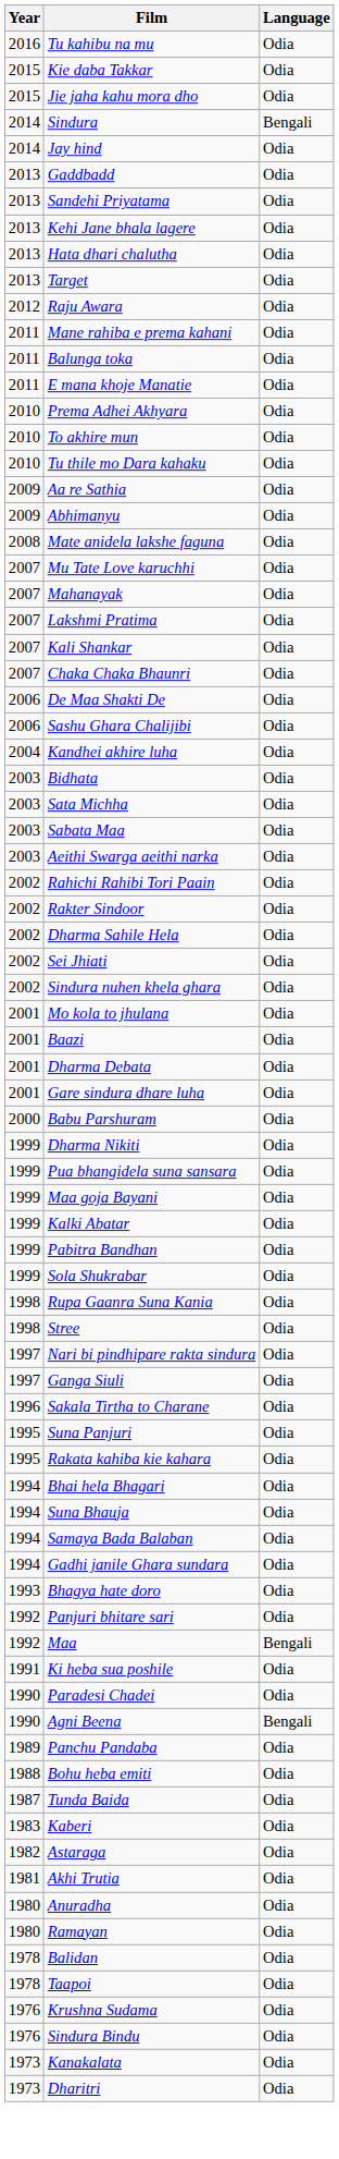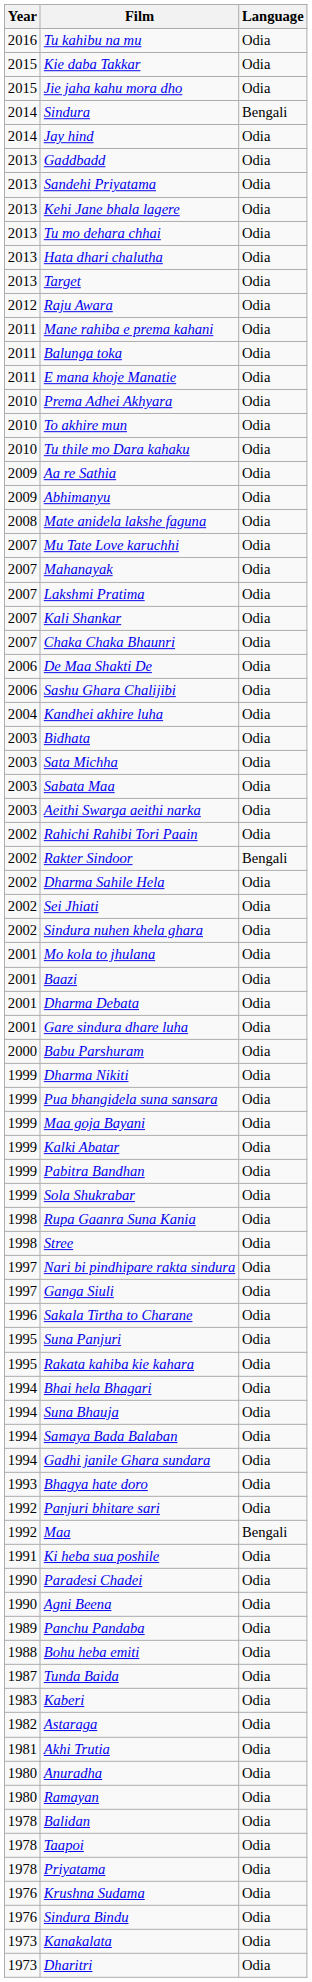 <table class="wikitable" style="font-size:95%;">
 <tr>
 <th>Year</th>
 <th>Film</th>
 <th>Language</th>
 </tr>
 <tr>
 <td>2016</td>
 <td><em><a href='#'>Tu kahibu na mu </a></em></td>
 <td>Odia</td>
 </tr>
 <tr>
 <td>2015</td>
 <td><em><a href='#'>Kie daba Takkar</a></em></td>
 <td>Odia</td>
 </tr>
 <tr>
 <td>2015</td>
 <td><em><a href='#'>Jie jaha kahu mora dho</a></em></td>
 <td>Odia</td>
 </tr>
 <tr>
 <td>2014</td>
 <td><em><a href='#'>Sindura</a></em></td>
 <td>Bengali</td>
 </tr>
 <tr>
 <td>2014</td>
 <td><em><a href='#'>Jay hind</a></em></td>
 <td>Odia</td>
 </tr>
 <tr>
 <td>2013</td>
 <td><em><a href='#'>Gaddbadd</a></em></td>
 <td>Odia</td>
 </tr>
 <tr>
 <td>2013</td>
 <td><em><a href='#'>Sandehi Priyatama</a></em></td>
 <td>Odia</td>
 </tr>
 <tr>
 <td>2013</td>
 <td><em><a href='#'>Kehi Jane bhala lagere</a></em></td>
+<td>Odia</td>
+</tr>
+<tr>
+<td>2013</td>
+<td><em><a href='#'>Tu mo dehara chhai </a></em></td>
 <td>Odia</td>
 </tr>
 <tr>
 <td>2013</td>
 <td><em><a href='#'>Hata dhari chalutha</a></em></td>
 <td>Odia</td>
 </tr>
 <tr>
 <td>2013</td>
 <td><em><a href='#'>Target</a></em></td>
 <td>Odia</td>
 </tr>
 <tr>
 <td>2012</td>
 <td><em><a href='#'>Raju Awara</a></em></td>
 <td>Odia</td>
 </tr>
 <tr>
 <td>2011</td>
 <td><em><a href='#'>Mane rahiba e prema kahani</a></em></td>
 <td>Odia</td>
 </tr>
 <tr>
 <td>2011</td>
 <td><em><a href='#'>Balunga toka</a></em></td>
 <td>Odia</td>
 </tr>
 <tr>
 <td>2011</td>
 <td><em><a href='#'>E mana khoje Manatie</a></em></td>
 <td>Odia</td>
 </tr>
 <tr>
 <td>2010</td>
 <td><em><a href='#'>Prema Adhei Akhyara</a></em></td>
 <td>Odia</td>
 </tr>
 <tr>
 <td>2010</td>
 <td><em><a href='#'>To akhire mun</a></em></td>
 <td>Odia</td>
 </tr>
 <tr>
 <td>2010</td>
 <td><em><a href='#'>Tu thile mo Dara kahaku</a></em></td>
 <td>Odia</td>
 </tr>
 <tr>
 <td>2009</td>
 <td><em><a href='#'>Aa re Sathia</a></em></td>
 <td>Odia</td>
 </tr>
 <tr>
 <td>2009</td>
 <td><em><a href='#'>Abhimanyu</a></em></td>
 <td>Odia</td>
 </tr>
 <tr>
 <td>2008</td>
 <td><em><a href='#'>Mate anidela lakshe faguna</a></em></td>
 <td>Odia</td>
 </tr>
 <tr>
 <td>2007</td>
 <td><em><a href='#'>Mu Tate Love karuchhi</a></em></td>
 <td>Odia</td>
 </tr>
 <tr>
 <td>2007</td>
 <td><em><a href='#'>Mahanayak</a></em></td>
 <td>Odia</td>
 </tr>
 <tr>
 <td>2007</td>
 <td><em><a href='#'>Lakshmi Pratima</a></em></td>
 <td>Odia</td>
 </tr>
 <tr>
 <td>2007</td>
 <td><em><a href='#'>Kali Shankar</a></em></td>
 <td>Odia</td>
 </tr>
 <tr>
 <td>2007</td>
 <td><em><a href='#'>Chaka Chaka Bhaunri</a></em></td>
 <td>Odia</td>
 </tr>
 <tr>
 <td>2006</td>
 <td><em><a href='#'>De Maa Shakti De</a></em></td>
 <td>Odia</td>
 </tr>
 <tr>
 <td>2006</td>
 <td><em><a href='#'>Sashu Ghara Chalijibi</a></em></td>
 <td>Odia</td>
 </tr>
 <tr>
 <td>2004</td>
 <td><em><a href='#'>Kandhei akhire luha</a></em></td>
 <td>Odia</td>
 </tr>
 <tr>
 <td>2003</td>
 <td><em><a href='#'>Bidhata</a></em></td>
 <td>Odia</td>
 </tr>
 <tr>
 <td>2003</td>
 <td><em><a href='#'>Sata Michha</a></em></td>
 <td>Odia</td>
 </tr>
 <tr>
 <td>2003</td>
 <td><em><a href='#'>Sabata Maa</a></em></td>
 <td>Odia</td>
 </tr>
 <tr>
 <td>2003</td>
 <td><em><a href='#'>Aeithi Swarga aeithi narka</a></em></td>
 <td>Odia</td>
 </tr>
 <tr>
 <td>2002</td>
 <td><em><a href='#'>Rahichi Rahibi Tori Paain</a></em></td>
 <td>Odia</td>
 </tr>
 <tr>
 <td>2002</td>
 <td><em><a href='#'>Rakter Sindoor</a></em></td>
-<td>Odia</td>
+<td>Bengali</td>
 </tr>
 <tr>
 <td>2002</td>
 <td><em><a href='#'>Dharma Sahile Hela</a></em></td>
 <td>Odia</td>
 </tr>
 <tr>
 <td>2002</td>
 <td><em><a href='#'>Sei Jhiati</a></em></td>
 <td>Odia</td>
 </tr>
 <tr>
 <td>2002</td>
 <td><em><a href='#'>Sindura nuhen khela ghara</a></em></td>
 <td>Odia</td>
 </tr>
 <tr>
 <td>2001</td>
 <td><em><a href='#'>Mo kola to jhulana</a></em></td>
 <td>Odia</td>
 </tr>
 <tr>
 <td>2001</td>
 <td><em><a href='#'>Baazi</a></em></td>
 <td>Odia</td>
 </tr>
 <tr>
 <td>2001</td>
 <td><em><a href='#'>Dharma Debata</a></em></td>
 <td>Odia</td>
 </tr>
 <tr>
 <td>2001</td>
 <td><em><a href='#'>Gare sindura dhare luha</a></em></td>
 <td>Odia</td>
 </tr>
 <tr>
 <td>2000</td>
 <td><em><a href='#'>Babu Parshuram</a></em></td>
 <td>Odia</td>
 </tr>
 <tr>
 <td>1999</td>
 <td><em><a href='#'>Dharma Nikiti</a></em></td>
 <td>Odia</td>
 </tr>
 <tr>
 <td>1999</td>
 <td><em><a href='#'>Pua bhangidela suna sansara</a></em></td>
 <td>Odia</td>
 </tr>
 <tr>
 <td>1999</td>
 <td><em><a href='#'>Maa goja Bayani</a></em></td>
 <td>Odia</td>
 </tr>
 <tr>
 <td>1999</td>
 <td><em><a href='#'>Kalki Abatar</a></em></td>
 <td>Odia</td>
 </tr>
 <tr>
 <td>1999</td>
 <td><em><a href='#'>Pabitra Bandhan</a></em></td>
 <td>Odia</td>
 </tr>
 <tr>
 <td>1999</td>
 <td><em><a href='#'>Sola Shukrabar</a></em></td>
 <td>Odia</td>
 </tr>
 <tr>
 <td>1998</td>
 <td><em><a href='#'>Rupa Gaanra Suna Kania</a></em></td>
 <td>Odia</td>
 </tr>
 <tr>
 <td>1998</td>
 <td><em><a href='#'>Stree</a></em></td>
 <td>Odia</td>
 </tr>
 <tr>
 <td>1997</td>
 <td><em><a href='#'>Nari bi pindhipare rakta sindura</a></em></td>
 <td>Odia</td>
 </tr>
 <tr>
 <td>1997</td>
 <td><em><a href='#'>Ganga Siuli</a></em></td>
 <td>Odia</td>
 </tr>
 <tr>
 <td>1996</td>
 <td><em><a href='#'>Sakala Tirtha to Charane</a></em></td>
 <td>Odia</td>
 </tr>
 <tr>
 <td>1995</td>
 <td><em><a href='#'>Suna Panjuri</a></em></td>
 <td>Odia</td>
 </tr>
 <tr>
 <td>1995</td>
 <td><em><a href='#'>Rakata kahiba kie kahara</a></em></td>
 <td>Odia</td>
 </tr>
 <tr>
 <td>1994</td>
 <td><em><a href='#'>Bhai hela Bhagari</a></em></td>
 <td>Odia</td>
 </tr>
 <tr>
 <td>1994</td>
 <td><em><a href='#'>Suna Bhauja</a></em></td>
 <td>Odia</td>
 </tr>
 <tr>
 <td>1994</td>
 <td><em><a href='#'>Samaya Bada Balaban</a></em></td>
 <td>Odia</td>
 </tr>
 <tr>
 <td>1994</td>
 <td><em><a href='#'>Gadhi janile Ghara sundara</a></em></td>
 <td>Odia</td>
 </tr>
 <tr>
 <td>1993</td>
 <td><em><a href='#'>Bhagya hate doro</a></em></td>
 <td>Odia</td>
 </tr>
 <tr>
 <td>1992</td>
 <td><em><a href='#'>Panjuri bhitare sari</a></em></td>
 <td>Odia</td>
 </tr>
 <tr>
 <td>1992</td>
 <td><em><a href='#'>Maa</a></em></td>
 <td>Bengali</td>
 </tr>
 <tr>
 <td>1991</td>
 <td><em><a href='#'>Ki heba sua poshile</a></em></td>
 <td>Odia</td>
 </tr>
 <tr>
 <td>1990</td>
 <td><em><a href='#'>Paradesi Chadei</a></em></td>
 <td>Odia</td>
 </tr>
 <tr>
 <td>1990</td>
 <td><em><a href='#'>Agni Beena</a></em></td>
-<td>Bengali</td>
+<td>Odia</td>
 </tr>
 <tr>
 <td>1989</td>
 <td><em><a href='#'>Panchu Pandaba</a></em></td>
 <td>Odia</td>
 </tr>
 <tr>
 <td>1988</td>
 <td><em><a href='#'>Bohu heba emiti</a></em></td>
 <td>Odia</td>
 </tr>
 <tr>
 <td>1987</td>
 <td><em><a href='#'>Tunda Baida</a></em></td>
 <td>Odia</td>
 </tr>
 <tr>
 <td>1983</td>
 <td><em><a href='#'>Kaberi</a></em></td>
 <td>Odia</td>
 </tr>
 <tr>
 <td>1982</td>
 <td><em><a href='#'>Astaraga</a></em></td>
 <td>Odia</td>
 </tr>
 <tr>
 <td>1981</td>
 <td><em><a href='#'>Akhi Trutia</a></em></td>
 <td>Odia</td>
 </tr>
 <tr>
 <td>1980</td>
 <td><em><a href='#'>Anuradha</a></em></td>
 <td>Odia</td>
 </tr>
 <tr>
 <td>1980</td>
 <td><em><a href='#'>Ramayan</a></em></td>
 <td>Odia</td>
 </tr>
 <tr>
 <td>1978</td>
 <td><em><a href='#'>Balidan</a></em></td>
 <td>Odia</td>
 </tr>
 <tr>
 <td>1978</td>
 <td><em><a href='#'>Taapoi</a></em></td>
 <td>Odia</td>
 </tr>
 <tr>
+<td>1978</td>
+<td><em><a href='#'>Priyatama</a></em></td>
+<td>Odia</td>
+</tr>
+<tr>
 <td>1976</td>
 <td><em><a href='#'>Krushna Sudama</a></em></td>
 <td>Odia</td>
 </tr>
 <tr>
 <td>1976</td>
 <td><em><a href='#'>Sindura Bindu</a></em></td>
 <td>Odia</td>
 </tr>
 <tr>
 <td>1973</td>
 <td><em><a href='#'>Kanakalata</a></em></td>
 <td>Odia</td>
 </tr>
 <tr>
 <td>1973</td>
 <td><em><a href='#'>Dharitri</a></em></td>
 <td>Odia</td>
 </tr>
 </table>
